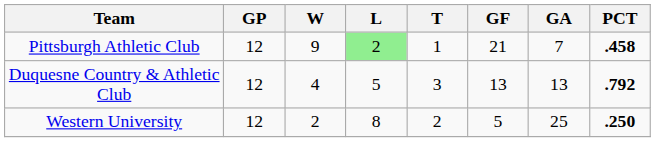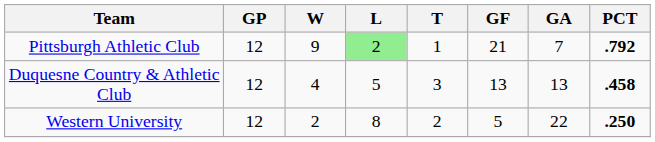 <table class="wikitable" style="text-align:center;">
 <tr>
 <th style="width:12em">Team</th>
 <th style="width:3em">GP</th>
 <th style="width:3em">W</th>
 <th style="width:3em">L</th>
 <th style="width:3em">T</th>
 <th style="width:3em">GF</th>
 <th style="width:3em">GA</th>
 <th style="width:3em">PCT</th>
 </tr>
 <tr>
 <td><a href='#'>Pittsburgh Athletic Club</a></td>
 <td>12</td>
 <td>9</td>
 <td style="background: lightgreen;">2</td>
 <td>1</td>
 <td>21</td>
 <td>7</td>
-<td><strong>.458</strong></td>
+<td><strong>.792</strong></td>
 </tr>
 <tr>
 <td><a href='#'>Duquesne Country & Athletic Club</a></td>
 <td>12</td>
 <td>4</td>
 <td>5</td>
 <td>3</td>
 <td>13</td>
 <td>13</td>
-<td><strong>.792</strong></td>
+<td><strong>.458</strong></td>
 </tr>
 <tr>
 <td><a href='#'>Western University</a></td>
 <td>12</td>
 <td>2</td>
 <td>8</td>
 <td>2</td>
 <td>5</td>
-<td>25</td>
+<td>22</td>
 <td><strong>.250</strong></td>
 </tr>
 <tr>
 </tr>
 </table>
